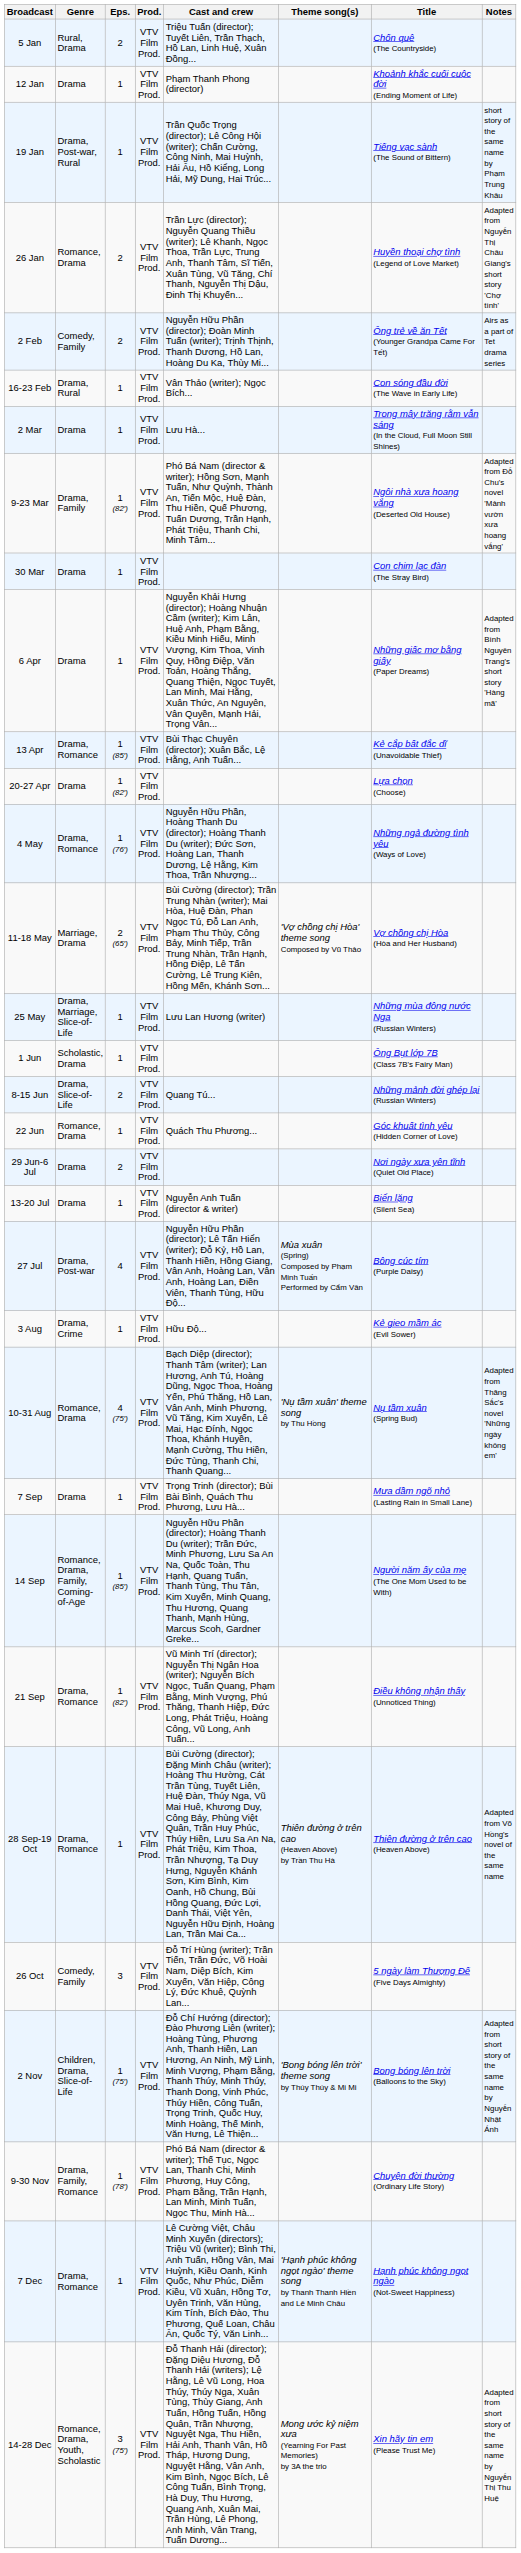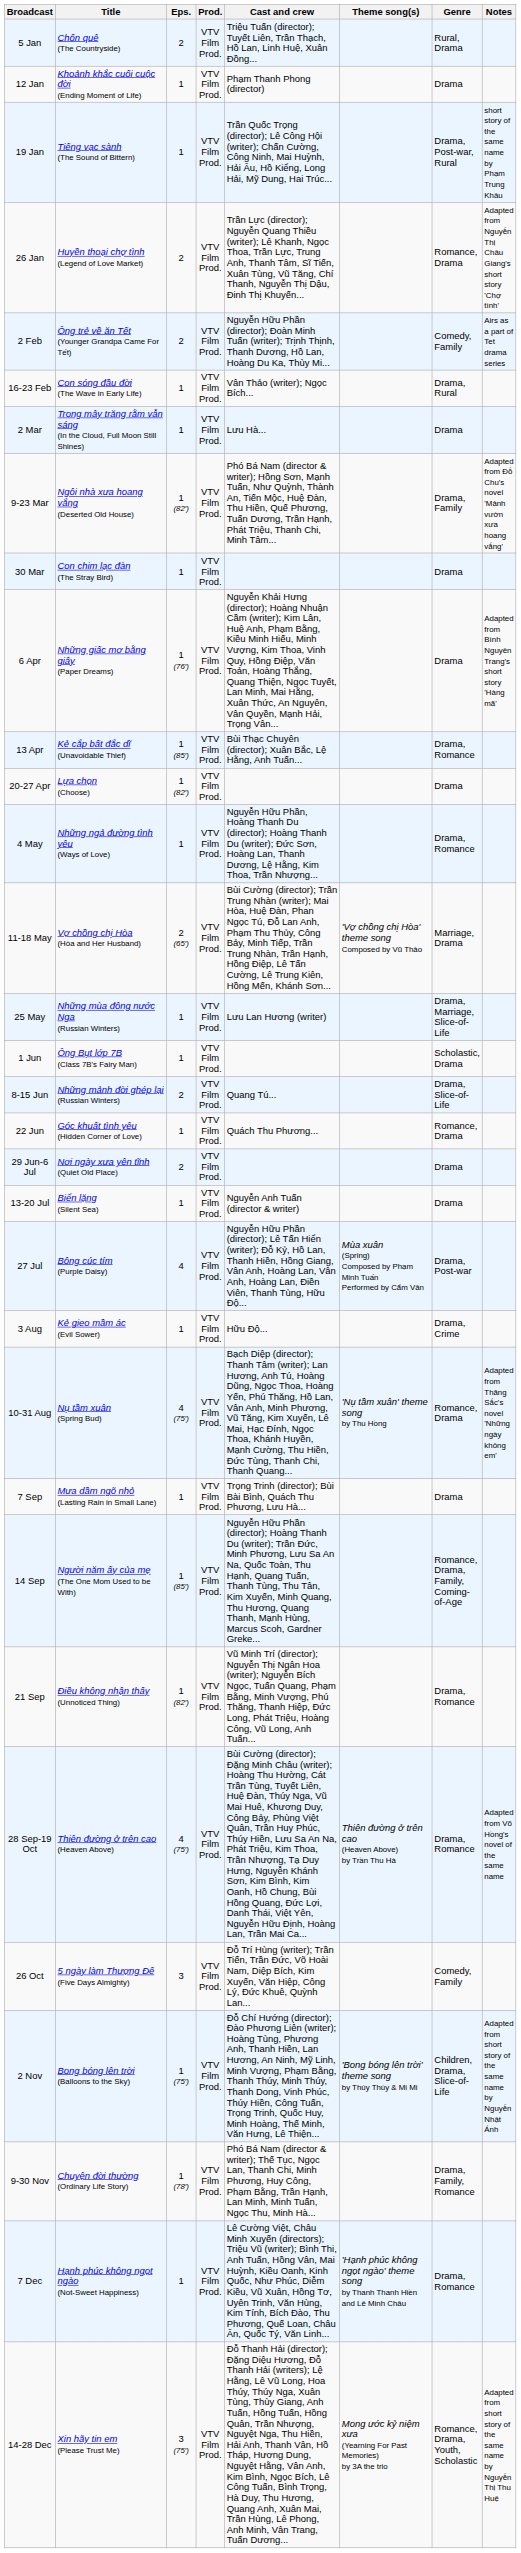 <table class="wikitable sortable">
 <tr>
 <th style="width:10%;">Broadcast</th>
-<th style="width:5%;">Genre</th>
+<th style="width:24%;">Title</th>
 <th style="width:6%;">Eps.</th>
 <th style="width:5%;">Prod.</th>
 <th style="width:25%;">Cast and crew</th>
 <th style="width:20%;">Theme song(s)</th>
-<th style="width:24%;">Title</th>
+<th style="width:5%;">Genre</th>
 <th style="width:5%;">Notes</th>
 </tr>
 <tr ---- bgcolor="#ebf5ff">
 <td style="text-align:center;">5 Jan <br></td>
-<td>Rural, Drama</td>
+<td><em><a href='#'>Chốn quê</a></em> <br><small>(The Countryside)</small></td>
 <td style="text-align:center;">2</td>
 <td style="text-align:center;">VTV Film Prod.</td>
 <td>Triệu Tuấn (director); Tuyết Liên, Trần Thạch, Hồ Lan, Linh Huệ, Xuân Đồng...</td>
 <td></td>
-<td><em><a href='#'>Chốn quê</a></em> <br><small>(The Countryside)</small></td>
+<td>Rural, Drama</td>
 <td></td>
 </tr>
 <tr>
 <td style="text-align:center;">12 Jan <br></td>
-<td>Drama</td>
+<td><em><a href='#'>Khoảnh khắc cuối cuộc đời</a></em> <br><small>(Ending Moment of Life)</small></td>
 <td style="text-align:center;">1</td>
 <td style="text-align:center;">VTV Film Prod.</td>
 <td>Phạm Thanh Phong (director)</td>
 <td></td>
-<td><em><a href='#'>Khoảnh khắc cuối cuộc đời</a></em> <br><small>(Ending Moment of Life)</small></td>
+<td>Drama</td>
 <td></td>
 </tr>
 <tr ---- bgcolor="#ebf5ff">
 <td style="text-align:center;">19 Jan<br></td>
-<td>Drama, Post-war, Rural</td>
+<td><em><a href='#'>Tiếng vạc sành</a></em> <br><small>(The Sound of Bittern)</small></td>
 <td style="text-align:center;">1</td>
 <td style="text-align:center;">VTV Film Prod.</td>
 <td>Trần Quốc Trọng (director); Lê Công Hội (writer); Chấn Cường, Công Ninh, Mai Huỳnh, Hải Âu, Hồ Kiểng, Long Hải, Mỹ Dung, Hai Trúc...</td>
 <td></td>
-<td><em><a href='#'>Tiếng vạc sành</a></em> <br><small>(The Sound of Bittern)</small></td>
+<td>Drama, Post-war, Rural</td>
 <td><small> short story of the same name by Phạm Trung Khâu</small></td>
 </tr>
 <tr>
 <td style="text-align:center;">26 Jan <br></td>
-<td>Romance, Drama</td>
+<td><em><a href='#'>Huyền thoại chợ tình</a></em> <br><small>(Legend of Love Market)</small></td>
 <td style="text-align:center;">2</td>
 <td style="text-align:center;">VTV Film Prod.</td>
 <td>Trần Lực (director); Nguyễn Quang Thiều (writer); Lê Khanh, Ngọc Thoa, Trần Lực, Trung Anh, Thanh Tâm, Sĩ Tiến, Xuân Tùng, Vũ Tăng, Chí Thanh, Nguyễn Thị Dậu, Đinh Thị Khuyến...</td>
 <td></td>
-<td><em><a href='#'>Huyền thoại chợ tình</a></em> <br><small>(Legend of Love Market)</small></td>
+<td>Romance, Drama</td>
 <td><small>Adapted from Nguyễn Thị Châu Giang's short story 'Chợ tình'</small></td>
 </tr>
 <tr ---- bgcolor="#ebf5ff">
 <td style="text-align:center;">2 Feb <br></td>
-<td>Comedy, Family</td>
+<td><em><a href='#'>Ông trẻ về ăn Tết</a></em> <br><small>(Younger Grandpa Came For Tết)</small></td>
 <td style="text-align:center;">2</td>
 <td style="text-align:center;">VTV Film Prod.</td>
 <td>Nguyễn Hữu Phần (director); Đoàn Minh Tuấn (writer); Trịnh Thịnh, Thanh Dương, Hồ Lan, Hoàng Du Ka, Thùy Mi...</td>
 <td></td>
-<td><em><a href='#'>Ông trẻ về ăn Tết</a></em> <br><small>(Younger Grandpa Came For Tết)</small></td>
+<td>Comedy, Family</td>
 <td><small>Airs as a part of Tet drama series</small></td>
 </tr>
 <tr>
 <td style="text-align:center;">16-23 Feb <br></td>
-<td>Drama, Rural</td>
+<td><em><a href='#'>Con sóng đầu đời</a></em> <br><small>(The Wave in Early Life)</small></td>
 <td style="text-align:center;">1</td>
 <td style="text-align:center;">VTV Film Prod.</td>
 <td>Vân Thảo (writer); Ngọc Bích...</td>
 <td></td>
-<td><em><a href='#'>Con sóng đầu đời</a></em> <br><small>(The Wave in Early Life)</small></td>
+<td>Drama, Rural</td>
 <td></td>
 </tr>
 <tr ---- bgcolor="#ebf5ff">
 <td style="text-align:center;">2 Mar <br></td>
-<td>Drama</td>
+<td><em><a href='#'>Trong mây trăng rằm vẫn sáng</a></em> <br><small>(In the Cloud, Full Moon Still Shines)</small></td>
 <td style="text-align:center;">1</td>
 <td style="text-align:center;">VTV Film Prod.</td>
 <td>Lưu Hà...</td>
 <td></td>
-<td><em><a href='#'>Trong mây trăng rằm vẫn sáng</a></em> <br><small>(In the Cloud, Full Moon Still Shines)</small></td>
+<td>Drama</td>
 <td></td>
 </tr>
 <tr>
 <td style="text-align:center;">9-23 Mar <br></td>
-<td>Drama, Family</td>
+<td><em><a href='#'>Ngôi nhà xưa hoang vắng</a></em> <br><small>(Deserted Old House)</small></td>
 <td style="text-align:center;">1<br><small><em>(82′)</em></small></td>
 <td style="text-align:center;">VTV Film Prod.</td>
 <td>Phó Bá Nam (director & writer); Hồng Sơn, Mạnh Tuấn, Như Quỳnh, Thành An, Tiến Mộc, Huệ Đàn, Thu Hiền, Quế Phương, Tuấn Dương, Trần Hạnh, Phát Triệu, Thanh Chi, Minh Tâm...</td>
 <td></td>
-<td><em><a href='#'>Ngôi nhà xưa hoang vắng</a></em> <br><small>(Deserted Old House)</small></td>
+<td>Drama, Family</td>
 <td><small>Adapted from Đỗ Chu's novel 'Mảnh vườn xưa hoang vắng'</small></td>
 </tr>
 <tr ---- bgcolor="#ebf5ff">
 <td style="text-align:center;">30 Mar <br></td>
-<td>Drama</td>
+<td><em><a href='#'>Con chim lạc đàn</a></em> <br><small>(The Stray Bird)</small></td>
 <td style="text-align:center;">1</td>
 <td style="text-align:center;">VTV Film Prod.</td>
 <td></td>
 <td></td>
-<td><em><a href='#'>Con chim lạc đàn</a></em> <br><small>(The Stray Bird)</small></td>
+<td>Drama</td>
 <td></td>
 </tr>
 <tr>
 <td style="text-align:center;">6 Apr <br></td>
-<td>Drama</td>
-<td style="text-align:center;">1</td>
+<td><em><a href='#'>Những giấc mơ bằng giấy</a></em> <br><small>(Paper Dreams)</small></td>
+<td style="text-align:center;">1<br><small><em>(76′)</em></small></td>
 <td style="text-align:center;">VTV Film Prod.</td>
 <td>Nguyễn Khải Hưng (director); Hoàng Nhuận Cầm (writer); Kim Lân, Huệ Anh, Phạm Bằng, Kiều Minh Hiếu, Minh Vượng, Kim Thoa, Vinh Quy, Hồng Điệp, Văn Toản, Hoàng Thắng, Quang Thiện, Ngọc Tuyết, Lan Minh, Mai Hằng, Xuân Thức, An Nguyên, Vân Quyền, Mạnh Hải, Trọng Vân...</td>
 <td></td>
-<td><em><a href='#'>Những giấc mơ bằng giấy</a></em> <br><small>(Paper Dreams)</small></td>
+<td>Drama</td>
 <td><small>Adapted from Bình Nguyên Trang's short story 'Hàng mã'</small></td>
 </tr>
 <tr ---- bgcolor="#ebf5ff">
 <td style="text-align:center;">13 Apr <br></td>
-<td>Drama, Romance</td>
+<td><em><a href='#'>Kẻ cắp bất đắc dĩ</a></em> <br><small>(Unavoidable Thief)</small></td>
 <td style="text-align:center;">1<br><small><em>(85′)</em></small></td>
 <td style="text-align:center;">VTV Film Prod.</td>
 <td>Bùi Thạc Chuyên (director); Xuân Bắc, Lệ Hằng, Anh Tuấn...</td>
 <td></td>
-<td><em><a href='#'>Kẻ cắp bất đắc dĩ</a></em> <br><small>(Unavoidable Thief)</small></td>
+<td>Drama, Romance</td>
 <td></td>
 </tr>
 <tr>
 <td style="text-align:center;">20-27 Apr <br></td>
-<td>Drama</td>
+<td><em><a href='#'>Lựa chọn</a></em> <br><small>(Choose)</small></td>
 <td style="text-align:center;">1<br><small><em>(82′)</em></small></td>
 <td style="text-align:center;">VTV Film Prod.</td>
 <td></td>
 <td></td>
-<td><em><a href='#'>Lựa chọn</a></em> <br><small>(Choose)</small></td>
+<td>Drama</td>
 <td></td>
 </tr>
 <tr ---- bgcolor="#ebf5ff">
 <td style="text-align:center;">4 May <br></td>
-<td>Drama, Romance</td>
-<td style="text-align:center;">1<br><small><em>(76′)</em></small></td>
+<td><em><a href='#'>Những ngả đường tình yêu</a></em> <br><small>(Ways of Love)</small></td>
+<td style="text-align:center;">1</td>
 <td style="text-align:center;">VTV Film Prod.</td>
 <td>Nguyễn Hữu Phần, Hoàng Thanh Du (director); Hoàng Thanh Du (writer); Đức Sơn, Hoàng Lan, Thanh Dương, Lệ Hằng, Kim Thoa, Trần Nhượng...</td>
 <td></td>
-<td><em><a href='#'>Những ngả đường tình yêu</a></em> <br><small>(Ways of Love)</small></td>
+<td>Drama, Romance</td>
 <td></td>
 </tr>
 <tr>
 <td style="text-align:center;">11-18 May <br></td>
-<td>Marriage, Drama</td>
+<td><em><a href='#'>Vợ chồng chị Hòa</a></em> <br><small>(Hòa and Her Husband)</small></td>
 <td style="text-align:center;">2<br><small><em>(65′)</em></small></td>
 <td style="text-align:center;">VTV Film Prod.</td>
 <td>Bùi Cường (director); Trần Trung Nhàn (writer); Mai Hòa, Huệ Đàn, Phan Ngọc Tú, Đỗ Lan Anh, Phạm Thu Thủy, Công Bảy, Minh Tiếp, Trần Trung Nhàn, Trần Hạnh, Hồng Điệp, Lê Tấn Cường, Lê Trung Kiên, Hồng Mến, Khánh Sơn...</td>
 <td><em> 'Vợ chồng chị Hòa' theme song</em><br><small>Composed by Vũ Thảo</small></td>
-<td><em><a href='#'>Vợ chồng chị Hòa</a></em> <br><small>(Hòa and Her Husband)</small></td>
+<td>Marriage, Drama</td>
 <td></td>
 </tr>
 <tr ---- bgcolor="#ebf5ff">
 <td style="text-align:center;">25 May <br></td>
-<td>Drama, Marriage, Slice-of-Life</td>
+<td><em><a href='#'>Những mùa đông nước Nga</a></em> <br><small>(Russian Winters)</small></td>
 <td style="text-align:center;">1</td>
 <td style="text-align:center;">VTV Film Prod.</td>
 <td>Lưu Lan Hương (writer)</td>
 <td></td>
-<td><em><a href='#'>Những mùa đông nước Nga</a></em> <br><small>(Russian Winters)</small></td>
+<td>Drama, Marriage, Slice-of-Life</td>
 <td></td>
 </tr>
 <tr>
 <td style="text-align:center;">1 Jun <br></td>
-<td>Scholastic, Drama</td>
+<td><em><a href='#'>Ông Bụt lớp 7B</a></em> <br><small>(Class 7B's Fairy Man)</small></td>
 <td style="text-align:center;">1</td>
 <td style="text-align:center;">VTV Film Prod.</td>
 <td></td>
 <td></td>
-<td><em><a href='#'>Ông Bụt lớp 7B</a></em> <br><small>(Class 7B's Fairy Man)</small></td>
+<td>Scholastic, Drama</td>
 <td></td>
 </tr>
 <tr ---- bgcolor="#ebf5ff">
 <td style="text-align:center;">8-15 Jun <br></td>
-<td>Drama, Slice-of-Life</td>
+<td><em><a href='#'>Những mảnh đời ghép lại</a></em> <br><small>(Russian Winters)</small></td>
 <td style="text-align:center;">2</td>
 <td style="text-align:center;">VTV Film Prod.</td>
 <td>Quang Tú...</td>
 <td></td>
-<td><em><a href='#'>Những mảnh đời ghép lại</a></em> <br><small>(Russian Winters)</small></td>
+<td>Drama, Slice-of-Life</td>
 <td></td>
 </tr>
 <tr>
 <td style="text-align:center;">22 Jun <br></td>
-<td>Romance, Drama</td>
+<td><em><a href='#'>Góc khuất tình yêu</a></em> <br><small>(Hidden Corner of Love)</small></td>
 <td style="text-align:center;">1</td>
 <td style="text-align:center;">VTV Film Prod.</td>
 <td>Quách Thu Phương...</td>
 <td></td>
-<td><em><a href='#'>Góc khuất tình yêu</a></em> <br><small>(Hidden Corner of Love)</small></td>
+<td>Romance, Drama</td>
 <td></td>
 </tr>
 <tr ---- bgcolor="#ebf5ff">
 <td style="text-align:center;">29 Jun-6 Jul <br></td>
-<td>Drama</td>
+<td><em><a href='#'>Nơi ngày xưa yên tĩnh</a></em> <br><small>(Quiet Old Place)</small></td>
 <td style="text-align:center;">2</td>
 <td style="text-align:center;">VTV Film Prod.</td>
 <td></td>
 <td></td>
-<td><em><a href='#'>Nơi ngày xưa yên tĩnh</a></em> <br><small>(Quiet Old Place)</small></td>
+<td>Drama</td>
 <td></td>
 </tr>
 <tr>
 <td style="text-align:center;">13-20 Jul <br></td>
-<td>Drama</td>
+<td><em><a href='#'>Biển lặng</a></em> <br><small>(Silent Sea)</small></td>
 <td style="text-align:center;">1</td>
 <td style="text-align:center;">VTV Film Prod.</td>
 <td>Nguyễn Anh Tuấn (director & writer)</td>
 <td></td>
-<td><em><a href='#'>Biển lặng</a></em> <br><small>(Silent Sea)</small></td>
+<td>Drama</td>
 <td></td>
 </tr>
 <tr ---- bgcolor="#ebf5ff">
 <td style="text-align:center;">27 Jul <br></td>
-<td>Drama, Post-war</td>
+<td><em><a href='#'>Bông cúc tím</a></em> <br><small>(Purple Daisy)</small></td>
 <td style="text-align:center;">4</td>
 <td style="text-align:center;">VTV Film Prod.</td>
 <td>Nguyễn Hữu Phần (director); Lê Tấn Hiển (writer); Đỗ Kỷ, Hồ Lan, Thanh Hiền, Hồng Giang, Vân Anh, Hoàng Lan, Vân Anh, Hoàng Lan, Điền Viên, Thanh Tùng, Hữu Độ...</td>
 <td><em>Mùa xuân</em><br><small>(Spring)<br>Composed by Phạm Minh Tuấn</small><br><small>Performed by Cẩm Vân</small></td>
-<td><em><a href='#'>Bông cúc tím</a></em> <br><small>(Purple Daisy)</small></td>
+<td>Drama, Post-war</td>
 <td></td>
 </tr>
 <tr>
 <td style="text-align:center;">3 Aug <br></td>
-<td>Drama, Crime</td>
+<td><em><a href='#'>Kẻ gieo mầm ác</a></em> <br><small>(Evil Sower)</small></td>
 <td style="text-align:center;">1</td>
 <td style="text-align:center;">VTV Film Prod.</td>
 <td>Hữu Độ...</td>
 <td></td>
-<td><em><a href='#'>Kẻ gieo mầm ác</a></em> <br><small>(Evil Sower)</small></td>
+<td>Drama, Crime</td>
 <td></td>
 </tr>
 <tr ---- bgcolor="#ebf5ff">
 <td style="text-align:center;">10-31 Aug <br></td>
-<td>Romance, Drama</td>
+<td><em><a href='#'>Nụ tầm xuân</a></em> <br><small>(Spring Bud)</small></td>
 <td style="text-align:center;">4<br><small><em>(75′)</em></small></td>
 <td style="text-align:center;">VTV Film Prod.</td>
 <td>Bạch Diệp (director); Thanh Tâm (writer); Lan Hương, Anh Tú, Hoàng Dũng, Ngọc Thoa, Hoàng Yến, Phú Thăng, Hồ Lan, Vân Anh, Minh Phương, Vũ Tăng, Kim Xuyến, Lê Mai, Hạc Đính, Ngọc Thoa, Khánh Huyền, Mạnh Cường, Thu Hiền, Đức Tùng, Thanh Chi, Thanh Quang...</td>
 <td><em> 'Nụ tầm xuân' theme song</em><br><small>by Thu Hồng</small></td>
-<td><em><a href='#'>Nụ tầm xuân</a></em> <br><small>(Spring Bud)</small></td>
+<td>Romance, Drama</td>
 <td><small>Adapted from Thăng Sắc's novel 'Những ngày không em'</small></td>
 </tr>
 <tr>
 <td style="text-align:center;">7 Sep <br></td>
-<td>Drama</td>
+<td><em><a href='#'>Mưa dầm ngõ nhỏ</a></em> <br><small>(Lasting Rain in Small Lane)</small></td>
 <td style="text-align:center;">1</td>
 <td style="text-align:center;">VTV Film Prod.</td>
 <td>Trọng Trinh (director); Bùi Bài Bình, Quách Thu Phương, Lưu Hà...</td>
 <td></td>
-<td><em><a href='#'>Mưa dầm ngõ nhỏ</a></em> <br><small>(Lasting Rain in Small Lane)</small></td>
+<td>Drama</td>
 <td></td>
 </tr>
 <tr ---- bgcolor="#ebf5ff">
 <td style="text-align:center;">14 Sep <br></td>
-<td>Romance, Drama, Family, Coming-of-Age</td>
+<td><em><a href='#'>Người năm ấy của mẹ</a></em> <br><small>(The One Mom Used to be With)</small></td>
 <td style="text-align:center;">1<br><small><em>(85′)</em></small></td>
 <td style="text-align:center;">VTV Film Prod.</td>
 <td>Nguyễn Hữu Phần (director); Hoàng Thanh Du (writer); Trần Đức, Minh Phương, Lưu Sa An Na, Quốc Toàn, Thu Hạnh, Quang Tuấn, Thanh Tùng, Thu Tân, Kim Xuyến, Minh Quang, Thu Hương, Quang Thanh, Mạnh Hùng, Marcus Scoh, Gardner Greke...</td>
 <td></td>
-<td><em><a href='#'>Người năm ấy của mẹ</a></em> <br><small>(The One Mom Used to be With)</small></td>
+<td>Romance, Drama, Family, Coming-of-Age</td>
 <td></td>
 </tr>
 <tr>
 <td style="text-align:center;">21 Sep <br></td>
-<td>Drama, Romance</td>
+<td><em><a href='#'>Điều không nhận thấy</a></em> <br><small>(Unnoticed Thing)</small></td>
 <td style="text-align:center;">1<br><small><em>(82′)</em></small></td>
 <td style="text-align:center;">VTV Film Prod.</td>
 <td>Vũ Minh Trí (director); Nguyễn Thị Ngân Hoa (writer); Nguyễn Bích Ngọc, Tuấn Quang, Phạm Bằng, Minh Vượng, Phú Thăng, Thanh Hiệp, Đức Long, Phát Triệu, Hoàng Công, Vũ Long, Anh Tuấn...</td>
 <td></td>
-<td><em><a href='#'>Điều không nhận thấy</a></em> <br><small>(Unnoticed Thing)</small></td>
+<td>Drama, Romance</td>
 <td></td>
 </tr>
 <tr ---- bgcolor="#ebf5ff">
 <td style="text-align:center;">28 Sep-19 Oct <br></td>
-<td>Drama, Romance</td>
-<td style="text-align:center;">1</td>
+<td><em><a href='#'>Thiên đường ở trên cao</a></em> <br><small>(Heaven Above)</small></td>
+<td style="text-align:center;">4<br><small><em>(75′)</em></small></td>
 <td style="text-align:center;">VTV Film Prod.</td>
 <td>Bùi Cường (director); Đặng Minh Châu (writer); Hoàng Thu Hường, Cát Trần Tùng, Tuyết Liên, Huệ Đàn, Thúy Nga, Vũ Mai Huê, Khương Duy, Công Bảy, Phùng Việt Quân, Trần Huy Phúc, Thúy Hiền, Lưu Sa An Na, Phát Triệu, Kim Thoa, Trần Nhượng, Tạ Duy Hưng, Nguyễn Khánh Sơn, Kim Bình, Kim Oanh, Hồ Chung, Bùi Hồng Quang, Đức Lợi, Danh Thái, Việt Yên, Nguyễn Hữu Định, Hoàng Lan, Trần Mai Ca...</td>
 <td><em>Thiên đường ở trên cao</em><br><small>(Heaven Above)<br>by Trần Thu Hà</small></td>
-<td><em><a href='#'>Thiên đường ở trên cao</a></em> <br><small>(Heaven Above)</small></td>
+<td>Drama, Romance</td>
 <td><small>Adapted from Võ Hồng's novel of the same name</small></td>
 </tr>
 <tr>
 <td style="text-align:center;">26 Oct <br></td>
-<td>Comedy, Family</td>
+<td><em><a href='#'>5 ngày làm Thượng Đế</a></em> <br><small>(Five Days Almighty)</small></td>
 <td style="text-align:center;">3</td>
 <td style="text-align:center;">VTV Film Prod.</td>
 <td>Đỗ Trí Hùng (writer); Trần Tiến, Trần Đức, Võ Hoài Nam, Diệp Bích, Kim Xuyến, Văn Hiệp, Công Lý, Đức Khuê, Quỳnh Lan...</td>
 <td></td>
-<td><em><a href='#'>5 ngày làm Thượng Đế</a></em> <br><small>(Five Days Almighty)</small></td>
+<td>Comedy, Family</td>
 <td></td>
 </tr>
 <tr ---- bgcolor="#ebf5ff">
 <td style="text-align:center;">2 Nov <br></td>
-<td>Children, Drama, Slice-of-Life</td>
+<td><em><a href='#'>Bong bóng lên trời</a></em> <br><small>(Balloons to the Sky)</small></td>
 <td style="text-align:center;">1<br><small><em>(75′)</em></small></td>
 <td style="text-align:center;">VTV Film Prod.</td>
 <td>Đỗ Chí Hướng (director); Đào Phương Liên (writer); Hoàng Tùng, Phương Anh, Thanh Hiền, Lan Hương, An Ninh, Mỹ Linh, Minh Vượng, Phạm Bằng, Thanh Thúy, Minh Thúy, Thanh Dong, Vinh Phúc, Thúy Hiền, Công Tuấn, Trọng Trinh, Quốc Huy, Minh Hoàng, Thế Minh, Văn Hưng, Lê Thiện...</td>
 <td><em> 'Bong bóng lên trời' theme song</em><br><small>by Thúy Thúy & Mi Mi</small></td>
-<td><em><a href='#'>Bong bóng lên trời</a></em> <br><small>(Balloons to the Sky)</small></td>
+<td>Children, Drama, Slice-of-Life</td>
 <td><small>Adapted from short story of the same name by Nguyễn Nhật Ánh</small></td>
 </tr>
 <tr>
 <td style="text-align:center;">9-30 Nov <br></td>
-<td>Drama, Family, Romance</td>
+<td><em><a href='#'>Chuyện đời thường</a></em> <br><small>(Ordinary Life Story)</small></td>
 <td style="text-align:center;">1<br><small><em>(78′)</em></small></td>
 <td style="text-align:center;">VTV Film Prod.</td>
 <td>Phó Bá Nam (director & writer); Thế Tục, Ngọc Lan, Thanh Chi, Minh Phương, Huy Công, Phạm Bằng, Trần Hạnh, Lan Minh, Minh Tuấn, Ngọc Thu, Minh Hà...</td>
 <td></td>
-<td><em><a href='#'>Chuyện đời thường</a></em> <br><small>(Ordinary Life Story)</small></td>
+<td>Drama, Family, Romance</td>
 <td></td>
 </tr>
 <tr ---- bgcolor="#ebf5ff">
 <td style="text-align:center;">7 Dec <br></td>
-<td>Drama, Romance</td>
+<td><em><a href='#'>Hạnh phúc không ngọt ngào</a></em> <br><small>(Not-Sweet Happiness)</small></td>
 <td style="text-align:center;">1</td>
 <td style="text-align:center;">VTV Film Prod.</td>
 <td>Lê Cường Việt, Châu Minh Xuyến (directors); Triệu Vũ (writer); Bình Thi, Anh Tuấn, Hồng Vân, Mai Huỳnh, Kiều Oanh, Kinh Quốc, Như Phúc, Diễm Kiều, Vũ Xuân, Hồng Tơ, Uyên Trinh, Văn Hùng, Kim Tính, Bích Đào, Thu Phương, Quế Loan, Châu Ân, Quốc Tý, Văn Linh...</td>
 <td><em> 'Hạnh phúc không ngọt ngào' theme song</em><br><small>by Thanh Thanh Hiền and Lê Minh Châu</small></td>
-<td><em><a href='#'>Hạnh phúc không ngọt ngào</a></em> <br><small>(Not-Sweet Happiness)</small></td>
+<td>Drama, Romance</td>
 <td></td>
 </tr>
 <tr>
 <td style="text-align:center;">14-28 Dec <br></td>
-<td>Romance, Drama, Youth, Scholastic</td>
+<td><em><a href='#'>Xin hãy tin em</a></em> <br><small>(Please Trust Me)</small></td>
 <td style="text-align:center;">3<br><small><em>(75′)</em></small></td>
 <td style="text-align:center;">VTV Film Prod.</td>
 <td>Đỗ Thanh Hải (director); Đặng Diệu Hương, Đỗ Thanh Hải (writers); Lệ Hằng, Lê Vũ Long, Hoa Thúy, Thúy Nga, Xuân Tùng, Thùy Giang, Anh Tuấn, Hồng Tuấn, Hồng Quân, Trần Nhượng, Nguyệt Nga, Thu Hiền, Hải Anh, Thanh Vân, Hồ Tháp, Hương Dung, Nguyệt Hằng, Vân Anh, Kim Bình, Ngọc Bích, Lê Công Tuấn, Bình Trọng, Hà Duy, Thu Hương, Quang Anh, Xuân Mai, Trần Hùng, Lê Phong, Anh Minh, Vân Trang, Tuấn Dương...</td>
 <td><em>Mong ước kỷ niệm xưa</em><br><small>(Yearning For Past Memories)<br>by 3A the trio</small></td>
-<td><em><a href='#'>Xin hãy tin em</a></em> <br><small>(Please Trust Me)</small></td>
+<td>Romance, Drama, Youth, Scholastic</td>
 <td><small>Adapted from short story of the same name by Nguyễn Thị Thu Huệ</small></td>
 </tr>
 </table>
